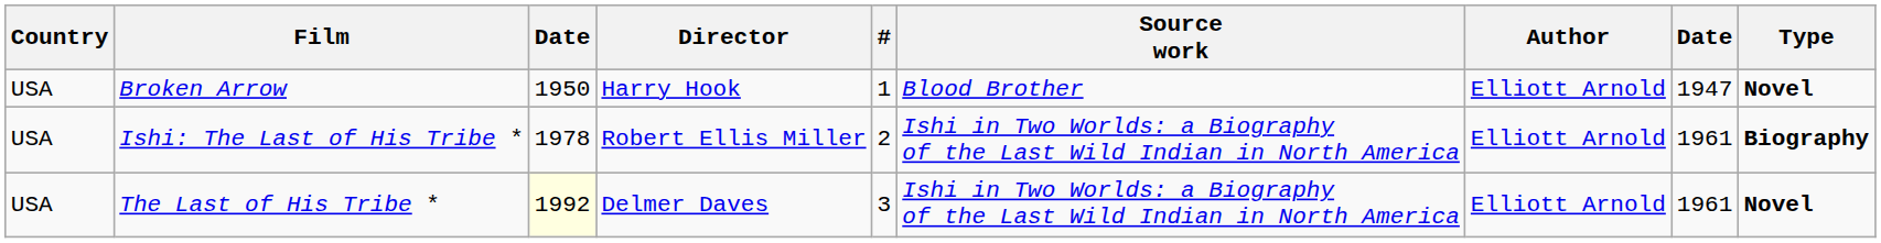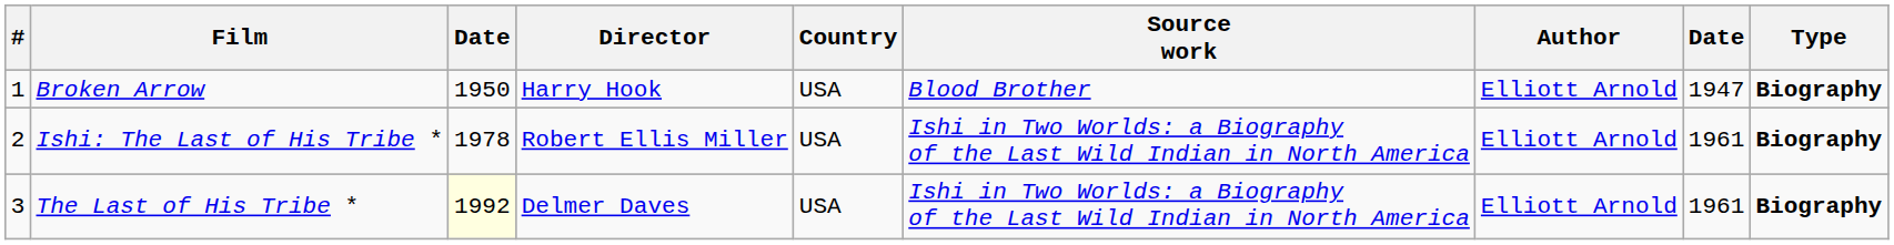 <table class="wikitable">
 <tr>
-<th>Country</th>
+<th>#</th>
 <th>Film</th>
 <th>Date</th>
 <th>Director</th>
-<th>#</th>
+<th>Country</th>
 <th>Source<br>work</th>
 <th>Author</th>
 <th>Date</th>
 <th>Type</th>
 </tr>
 <tr>
-<td>USA</td>
+<td>1</td>
 <td><em><a href='#'>Broken Arrow</a></em></td>
 <td>1950</td>
 <td><a href='#'>Harry Hook</a></td>
-<td>1</td>
+<td>USA</td>
 <td><em><a href='#'>Blood Brother</a></em></td>
 <td><a href='#'>Elliott Arnold</a></td>
 <td>1947</td>
-<td><strong>Novel</strong></td>
+<td><strong>Biography</strong></td>
 </tr>
 <tr>
-<td>USA</td>
+<td>2</td>
 <td><em><a href='#'>Ishi: The Last of His Tribe</a></em> *</td>
 <td>1978</td>
 <td><a href='#'>Robert Ellis Miller</a></td>
-<td>2</td>
+<td>USA</td>
 <td><em><a href='#'>Ishi in Two Worlds: a Biography<br>of the Last Wild Indian in North America</a></em></td>
 <td><a href='#'>Elliott Arnold</a></td>
 <td>1961</td>
 <td><strong>Biography</strong></td>
 </tr>
 <tr>
-<td>USA</td>
+<td>3</td>
 <td><em><a href='#'>The Last of His Tribe</a></em> *</td>
 <td style="background: lightyellow;">1992</td>
 <td><a href='#'>Delmer Daves</a></td>
-<td>3</td>
+<td>USA</td>
 <td><em><a href='#'>Ishi in Two Worlds: a Biography<br>of the Last Wild Indian in North America</a></em></td>
 <td><a href='#'>Elliott Arnold</a></td>
 <td>1961</td>
-<td><strong>Novel</strong></td>
+<td><strong>Biography</strong></td>
 </tr>
 </table>
